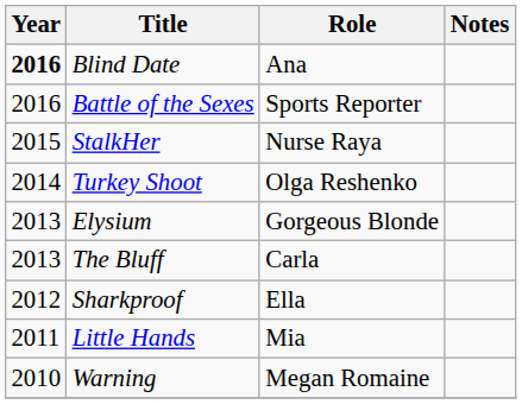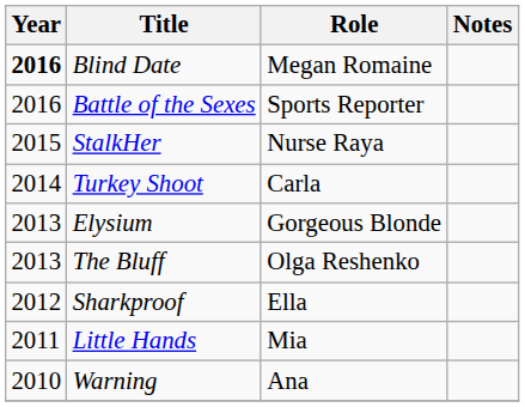 <table class="wikitable sortable">
 <tr>
 <th>Year</th>
 <th>Title</th>
 <th>Role</th>
 <th class="unsortable">Notes</th>
 </tr>
 <tr>
 <td><strong>2016</strong></td>
 <td><em>Blind Date</em></td>
-<td>Ana</td>
+<td>Megan Romaine</td>
 <td></td>
 </tr>
 <tr>
 <td>2016</td>
 <td><em><a href='#'>Battle of the Sexes</a></em></td>
 <td>Sports Reporter</td>
 <td></td>
 </tr>
 <tr>
 <td>2015</td>
 <td><em><a href='#'>StalkHer</a></em></td>
 <td>Nurse Raya</td>
 <td></td>
 </tr>
 <tr>
 <td>2014</td>
 <td><em><a href='#'>Turkey Shoot</a></em></td>
-<td>Olga Reshenko</td>
+<td>Carla</td>
 <td></td>
 </tr>
 <tr>
 <td>2013</td>
 <td><em>Elysium</em></td>
 <td>Gorgeous Blonde</td>
 <td></td>
 </tr>
 <tr>
 <td>2013</td>
 <td><em>The Bluff</em></td>
-<td>Carla</td>
+<td>Olga Reshenko</td>
 <td></td>
 </tr>
 <tr>
 <td>2012</td>
 <td><em>Sharkproof</em></td>
 <td>Ella</td>
 <td></td>
 </tr>
 <tr>
 <td>2011</td>
 <td><em><a href='#'>Little Hands</a></em></td>
 <td>Mia</td>
 <td></td>
 </tr>
 <tr>
 <td>2010</td>
 <td><em>Warning</em></td>
-<td>Megan Romaine</td>
+<td>Ana</td>
 <td></td>
 </tr>
 <tr>
 </tr>
 </table>
